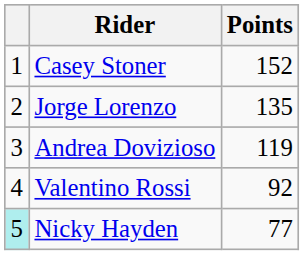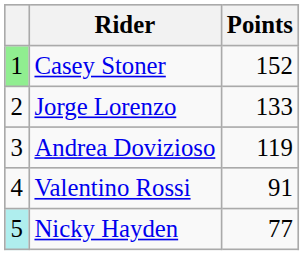 <table class="wikitable" style="font-size: 95%;">
 <tr>
 <th></th>
 <th>Rider</th>
 <th>Points</th>
 </tr>
 <tr>
-<td align=center>1</td>
+<td align=center style="background: lightgreen;">1</td>
 <td> <a href='#'>Casey Stoner</a></td>
 <td align=right>152</td>
 </tr>
 <tr>
 <td align=center>2</td>
 <td> <a href='#'>Jorge Lorenzo</a></td>
-<td align=right>135</td>
+<td align=right>133</td>
 </tr>
 <tr>
 <td align=center>3</td>
 <td> <a href='#'>Andrea Dovizioso</a></td>
 <td align=right>119</td>
 </tr>
 <tr>
 <td align=center>4</td>
 <td> <a href='#'>Valentino Rossi</a></td>
-<td align=right>92</td>
+<td align=right>91</td>
 </tr>
 <tr>
 <td align=center style="background: paleturquoise;">5</td>
 <td> <a href='#'>Nicky Hayden</a></td>
 <td align=right>77</td>
 </tr>
 </table>
